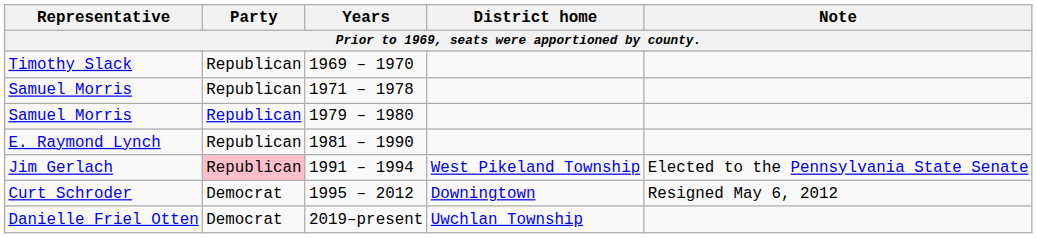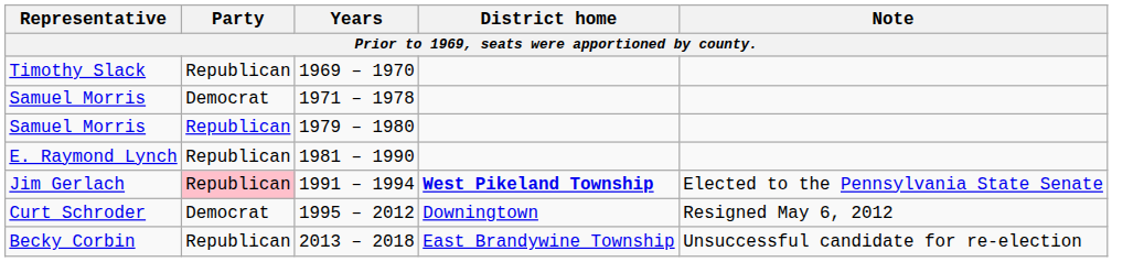 <table class=wikitable>
 <tr valign=bottom>
 <th>Representative</th>
 <th>Party</th>
 <th>Years</th>
 <th>District home</th>
 <th>Note</th>
 </tr>
 <tr>
 <th colspan=5 style="font-size: 80%;"><em>Prior to 1969, seats were apportioned by county.</em></th>
 </tr>
 <tr>
 <td><a href='#'>Timothy Slack</a></td>
 <td>Republican</td>
 <td>1969 – 1970</td>
 <td></td>
 <td></td>
 </tr>
 <tr>
 <td><a href='#'>Samuel Morris</a></td>
-<td>Republican</td>
+<td>Democrat</td>
 <td>1971 – 1978</td>
 <td></td>
 <td></td>
 </tr>
 <tr>
 <td><a href='#'>Samuel Morris</a></td>
 <td><a href='#'>Republican</a></td>
 <td>1979 – 1980</td>
 <td></td>
 <td></td>
 </tr>
 <tr>
 <td><a href='#'>E. Raymond Lynch</a></td>
 <td>Republican</td>
 <td>1981 – 1990</td>
 <td></td>
 <td></td>
 </tr>
 <tr>
 <td><a href='#'>Jim Gerlach</a></td>
 <td style="background: pink;">Republican</td>
 <td>1991 – 1994</td>
-<td><a href='#'>West Pikeland Township</a></td>
+<td><strong><a href='#'>West Pikeland Township</a></strong></td>
 <td>Elected to the <a href='#'>Pennsylvania State Senate</a></td>
 </tr>
 <tr>
 <td><a href='#'>Curt Schroder</a></td>
 <td>Democrat</td>
 <td>1995 – 2012</td>
 <td><a href='#'>Downingtown</a></td>
 <td>Resigned May 6, 2012</td>
 </tr>
 <tr>
-<td><a href='#'>Danielle Friel Otten</a></td>
-<td>Democrat</td>
-<td>2019–present</td>
-<td><a href='#'>Uwchlan Township</a></td>
-<td></td>
+<td><a href='#'>Becky Corbin</a></td>
+<td>Republican</td>
+<td>2013 – 2018</td>
+<td><a href='#'>East Brandywine Township</a></td>
+<td>Unsuccessful candidate for re-election</td>
 </tr>
 </table>
